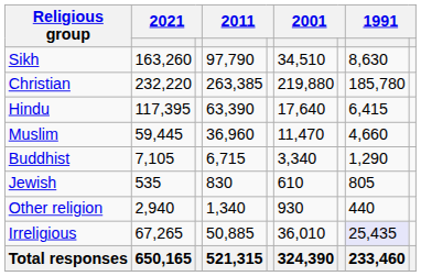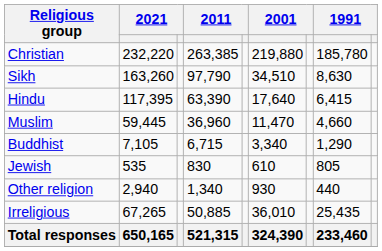 <table class="wikitable collapsible sortable">
 <tr>
 <th rowspan="2"><a href='#'>Religious</a><br>group</th>
 <th colspan="2"><a href='#'>2021</a></th>
 <th colspan="2"><a href='#'>2011</a></th>
 <th colspan="2"><a href='#'>2001</a></th>
 <th colspan="2"><a href='#'>1991</a></th>
 </tr>
 <tr>
 <th><a href='#'></a></th>
 <th></th>
 <th></th>
 <th></th>
 <th></th>
 <th></th>
 <th></th>
 <th></th>
 </tr>
 <tr>
+<td> <a href='#'>Christian</a></td>
+<td>232,220</td>
+<td></td>
+<td>263,385</td>
+<td></td>
+<td>219,880</td>
+<td></td>
+<td>185,780</td>
+<td></td>
+</tr>
+<tr>
 <td> <a href='#'>Sikh</a></td>
 <td>163,260</td>
 <td></td>
 <td>97,790</td>
 <td></td>
 <td>34,510</td>
 <td></td>
 <td>8,630</td>
-<td></td>
-</tr>
-<tr>
-<td> <a href='#'>Christian</a></td>
-<td>232,220</td>
-<td></td>
-<td>263,385</td>
-<td></td>
-<td>219,880</td>
-<td></td>
-<td>185,780</td>
 <td></td>
 </tr>
 <tr>
 <td> <a href='#'>Hindu</a></td>
 <td>117,395</td>
 <td></td>
 <td>63,390</td>
 <td></td>
 <td>17,640</td>
 <td></td>
 <td>6,415</td>
 <td></td>
 </tr>
 <tr>
 <td> <a href='#'>Muslim</a></td>
 <td>59,445</td>
 <td></td>
 <td>36,960</td>
 <td></td>
 <td>11,470</td>
 <td></td>
 <td>4,660</td>
 <td></td>
 </tr>
 <tr>
 <td> <a href='#'>Buddhist</a></td>
 <td>7,105</td>
 <td></td>
 <td>6,715</td>
 <td></td>
 <td>3,340</td>
 <td></td>
 <td>1,290</td>
 <td></td>
 </tr>
 <tr>
 <td> <a href='#'>Jewish</a></td>
 <td>535</td>
 <td></td>
 <td>830</td>
 <td></td>
 <td>610</td>
 <td></td>
 <td>805</td>
 <td></td>
 </tr>
 <tr>
 <td><a href='#'>Other religion</a></td>
 <td>2,940</td>
 <td></td>
 <td>1,340</td>
 <td></td>
 <td>930</td>
 <td></td>
 <td>440</td>
 <td></td>
 </tr>
 <tr>
 <td><a href='#'>Irreligious</a></td>
 <td>67,265</td>
 <td></td>
 <td>50,885</td>
 <td></td>
 <td>36,010</td>
 <td></td>
-<td style="background: lavender;">25,435</td>
+<td>25,435</td>
 <td></td>
 </tr>
 <tr>
 <th>Total responses</th>
 <th>650,165</th>
 <th></th>
 <th>521,315</th>
 <th></th>
 <th>324,390</th>
 <th></th>
 <th>233,460</th>
 <th></th>
 </tr>
 <tr>
 </tr>
 </table>
